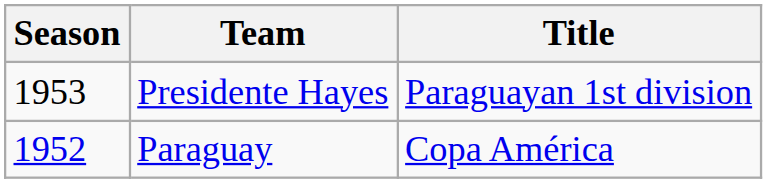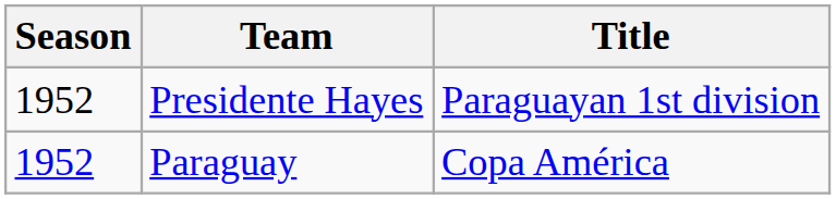 <table class="wikitable">
 <tr>
 <th>Season</th>
 <th>Team</th>
 <th>Title</th>
 </tr>
 <tr>
-<td>1953</td>
+<td>1952</td>
 <td> <a href='#'>Presidente Hayes</a></td>
 <td><a href='#'>Paraguayan 1st division</a></td>
 </tr>
 <tr>
 <td><a href='#'>1952</a></td>
 <td> <a href='#'>Paraguay</a></td>
 <td><a href='#'>Copa América</a></td>
 </tr>
 </table>
